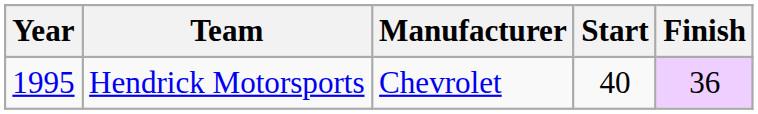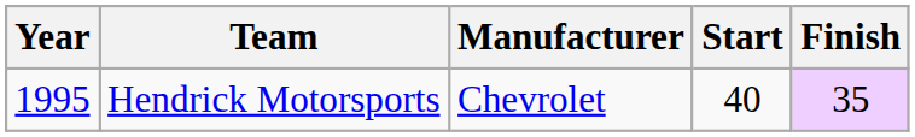 <table class="wikitable" style="font-size: 90%;">
 <tr>
 <th>Year</th>
 <th>Team</th>
 <th>Manufacturer</th>
 <th>Start</th>
 <th>Finish</th>
 </tr>
 <tr>
 <td><a href='#'>1995</a></td>
 <td><a href='#'>Hendrick Motorsports</a></td>
 <td><a href='#'>Chevrolet</a></td>
 <td align=center>40</td>
-<td align=center style="background:#EFCFFF;">36</td>
+<td align=center style="background:#EFCFFF;">35</td>
 </tr>
 </table>
